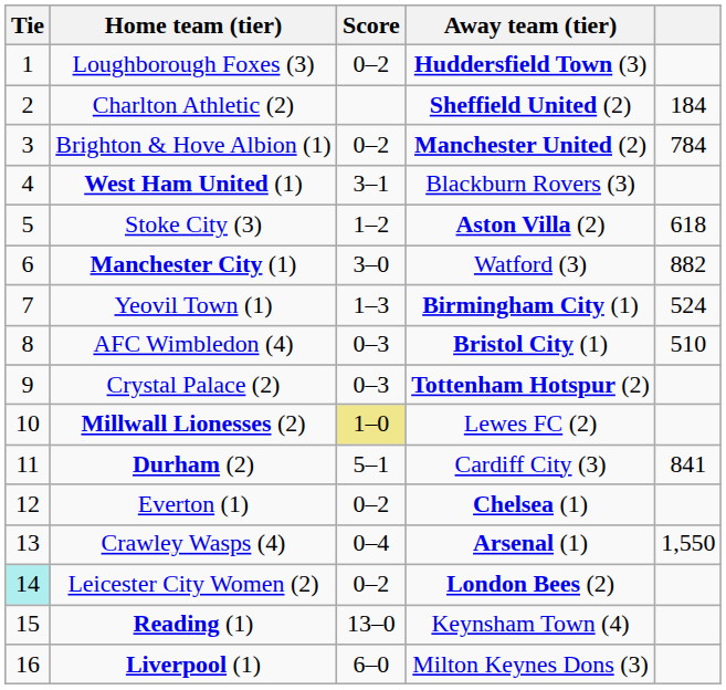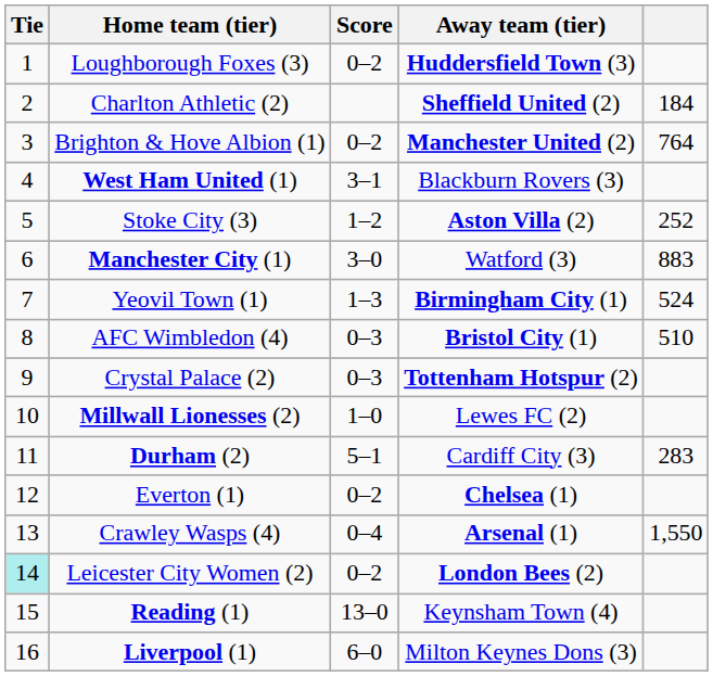 <table class="wikitable" style="text-align:center; font-size:85%">
 <tr>
 <th>Tie</th>
 <th>Home team (tier)</th>
 <th>Score</th>
 <th>Away team (tier)</th>
 <th></th>
 </tr>
 <tr>
 <td>1</td>
 <td><a href='#'>Loughborough Foxes</a> (3)</td>
 <td>0–2</td>
 <td><strong><a href='#'>Huddersfield Town</a></strong> (3)</td>
 <td></td>
 </tr>
 <tr>
 <td>2</td>
 <td><a href='#'>Charlton Athletic</a> (2)</td>
 <td></td>
 <td><strong><a href='#'>Sheffield United</a></strong> (2)</td>
 <td>184</td>
 </tr>
 <tr>
 <td>3</td>
 <td><a href='#'>Brighton & Hove Albion</a> (1)</td>
 <td>0–2</td>
 <td><strong><a href='#'>Manchester United</a></strong> (2)</td>
-<td>784</td>
+<td>764</td>
 </tr>
 <tr>
 <td>4</td>
 <td><strong><a href='#'>West Ham United</a></strong> (1)</td>
 <td>3–1</td>
 <td><a href='#'>Blackburn Rovers</a> (3)</td>
 <td></td>
 </tr>
 <tr>
 <td>5</td>
 <td><a href='#'>Stoke City</a> (3)</td>
 <td>1–2</td>
 <td><strong><a href='#'>Aston Villa</a></strong> (2)</td>
-<td>618</td>
+<td>252</td>
 </tr>
 <tr>
 <td>6</td>
 <td><strong><a href='#'>Manchester City</a></strong> (1)</td>
 <td>3–0</td>
 <td><a href='#'>Watford</a> (3)</td>
-<td>882</td>
+<td>883</td>
 </tr>
 <tr>
 <td>7</td>
 <td><a href='#'>Yeovil Town</a> (1)</td>
 <td>1–3</td>
 <td><strong><a href='#'>Birmingham City</a></strong> (1)</td>
 <td>524</td>
 </tr>
 <tr>
 <td>8</td>
 <td><a href='#'>AFC Wimbledon</a> (4)</td>
 <td>0–3</td>
 <td><strong><a href='#'>Bristol City</a></strong> (1)</td>
 <td>510</td>
 </tr>
 <tr>
 <td>9</td>
 <td><a href='#'>Crystal Palace</a> (2)</td>
 <td>0–3</td>
 <td><strong><a href='#'>Tottenham Hotspur</a></strong> (2)</td>
 <td></td>
 </tr>
 <tr>
 <td>10</td>
 <td><strong><a href='#'>Millwall Lionesses</a></strong> (2)</td>
-<td style="background: khaki;">1–0</td>
+<td>1–0</td>
 <td><a href='#'>Lewes FC</a> (2)</td>
 <td></td>
 </tr>
 <tr>
 <td>11</td>
 <td><strong><a href='#'>Durham</a></strong> (2)</td>
 <td>5–1</td>
 <td><a href='#'>Cardiff City</a> (3)</td>
-<td>841</td>
+<td>283</td>
 </tr>
 <tr>
 <td>12</td>
 <td><a href='#'>Everton</a> (1)</td>
 <td>0–2</td>
 <td><strong><a href='#'>Chelsea</a></strong> (1)</td>
 <td></td>
 </tr>
 <tr>
 <td>13</td>
 <td><a href='#'>Crawley Wasps</a> (4)</td>
 <td>0–4</td>
 <td><strong><a href='#'>Arsenal</a></strong> (1)</td>
 <td>1,550</td>
 </tr>
 <tr>
 <td style="background: paleturquoise;">14</td>
 <td><a href='#'>Leicester City Women</a> (2)</td>
 <td>0–2</td>
 <td><strong><a href='#'>London Bees</a></strong> (2)</td>
 <td></td>
 </tr>
 <tr>
 <td>15</td>
 <td><strong><a href='#'>Reading</a></strong> (1)</td>
 <td>13–0</td>
 <td><a href='#'>Keynsham Town</a> (4)</td>
 <td></td>
 </tr>
 <tr>
 <td>16</td>
 <td><strong><a href='#'>Liverpool</a></strong> (1)</td>
 <td>6–0</td>
 <td><a href='#'>Milton Keynes Dons</a> (3)</td>
 <td></td>
 </tr>
 </table>
